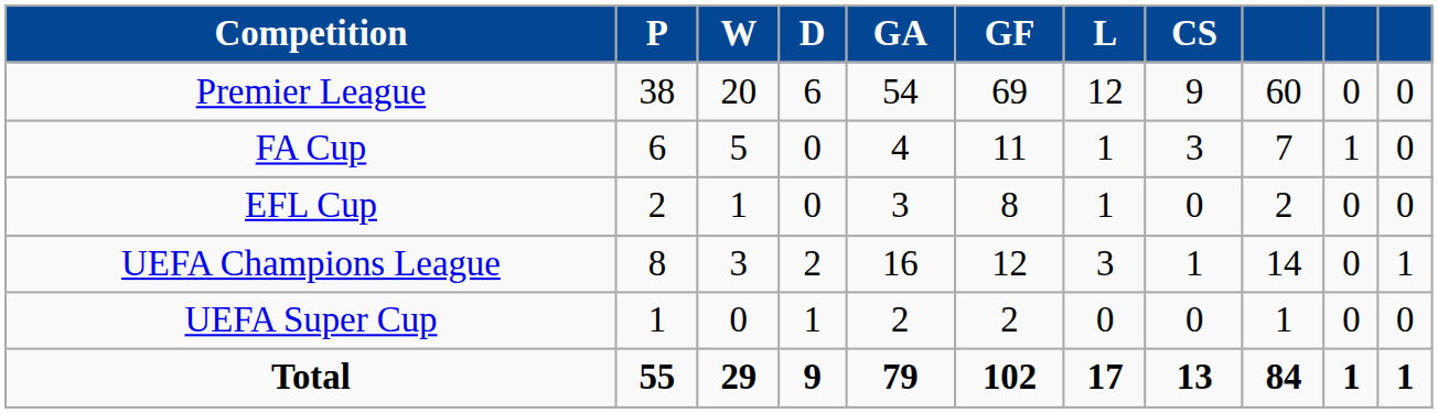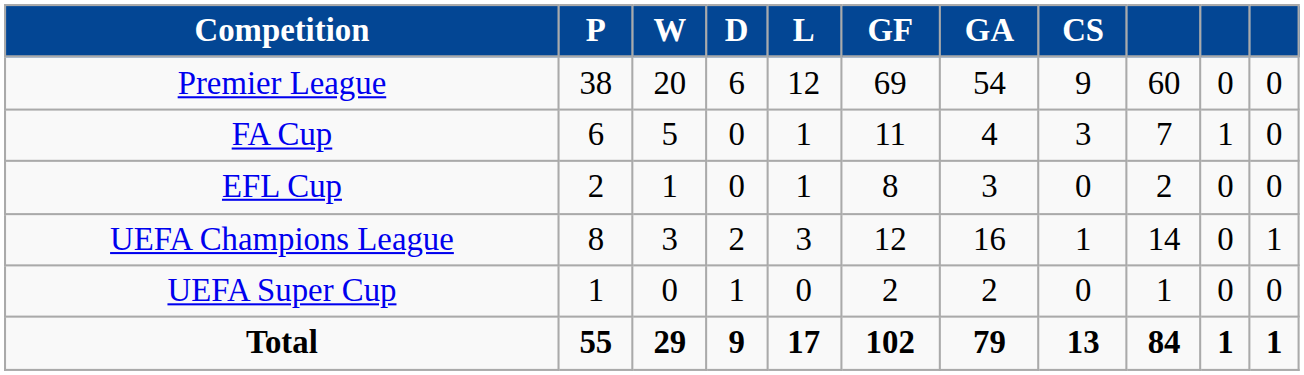 <table class="wikitable sortable" style="text-align:center;width:50%;">
 <tr>
 <th style=background-color:#034694;color:#FFFFFF>Competition</th>
 <th style=background-color:#034694;color:#FFFFFF>P</th>
 <th style=background-color:#034694;color:#FFFFFF>W</th>
 <th style=background-color:#034694;color:#FFFFFF>D</th>
+<th style=background-color:#034694;color:#FFFFFF>L</th>
+<th style=background-color:#034694;color:#FFFFFF>GF</th>
 <th style=background-color:#034694;color:#FFFFFF>GA</th>
-<th style=background-color:#034694;color:#FFFFFF>GF</th>
-<th style=background-color:#034694;color:#FFFFFF>L</th>
 <th style=background-color:#034694;color:#FFFFFF>CS</th>
 <th style=background-color:#034694;color:#FFFFFF></th>
 <th style=background-color:#034694;color:#FFFFFF></th>
 <th style=background-color:#034694;color:#FFFFFF></th>
 </tr>
 <tr>
 <td><a href='#'>Premier League</a></td>
 <td>38</td>
 <td>20</td>
 <td>6</td>
+<td>12</td>
+<td>69</td>
 <td>54</td>
-<td>69</td>
-<td>12</td>
 <td>9</td>
 <td>60</td>
 <td>0</td>
 <td>0</td>
 </tr>
 <tr>
 <td><a href='#'>FA Cup</a></td>
 <td>6</td>
 <td>5</td>
 <td>0</td>
+<td>1</td>
+<td>11</td>
 <td>4</td>
-<td>11</td>
-<td>1</td>
 <td>3</td>
 <td>7</td>
 <td>1</td>
 <td>0</td>
 </tr>
 <tr>
 <td><a href='#'>EFL Cup</a></td>
 <td>2</td>
 <td>1</td>
 <td>0</td>
+<td>1</td>
+<td>8</td>
 <td>3</td>
-<td>8</td>
-<td>1</td>
 <td>0</td>
 <td>2</td>
 <td>0</td>
 <td>0</td>
 </tr>
 <tr>
 <td><a href='#'>UEFA Champions League</a></td>
 <td>8</td>
 <td>3</td>
 <td>2</td>
+<td>3</td>
+<td>12</td>
 <td>16</td>
-<td>12</td>
-<td>3</td>
 <td>1</td>
 <td>14</td>
 <td>0</td>
 <td>1</td>
 </tr>
 <tr>
 <td><a href='#'>UEFA Super Cup</a></td>
 <td>1</td>
 <td>0</td>
 <td>1</td>
+<td>0</td>
 <td>2</td>
 <td>2</td>
-<td>0</td>
 <td>0</td>
 <td>1</td>
 <td>0</td>
 <td>0</td>
 </tr>
 <tr>
 <td><strong>Total</strong></td>
 <td><strong>55</strong></td>
 <td><strong>29</strong></td>
 <td><strong>9</strong></td>
+<td><strong>17</strong></td>
+<td><strong>102</strong></td>
 <td><strong>79</strong></td>
-<td><strong>102</strong></td>
-<td><strong>17</strong></td>
 <td><strong>13</strong></td>
 <td><strong>84</strong></td>
 <td><strong>1</strong></td>
 <td><strong>1</strong></td>
 </tr>
 </table>
